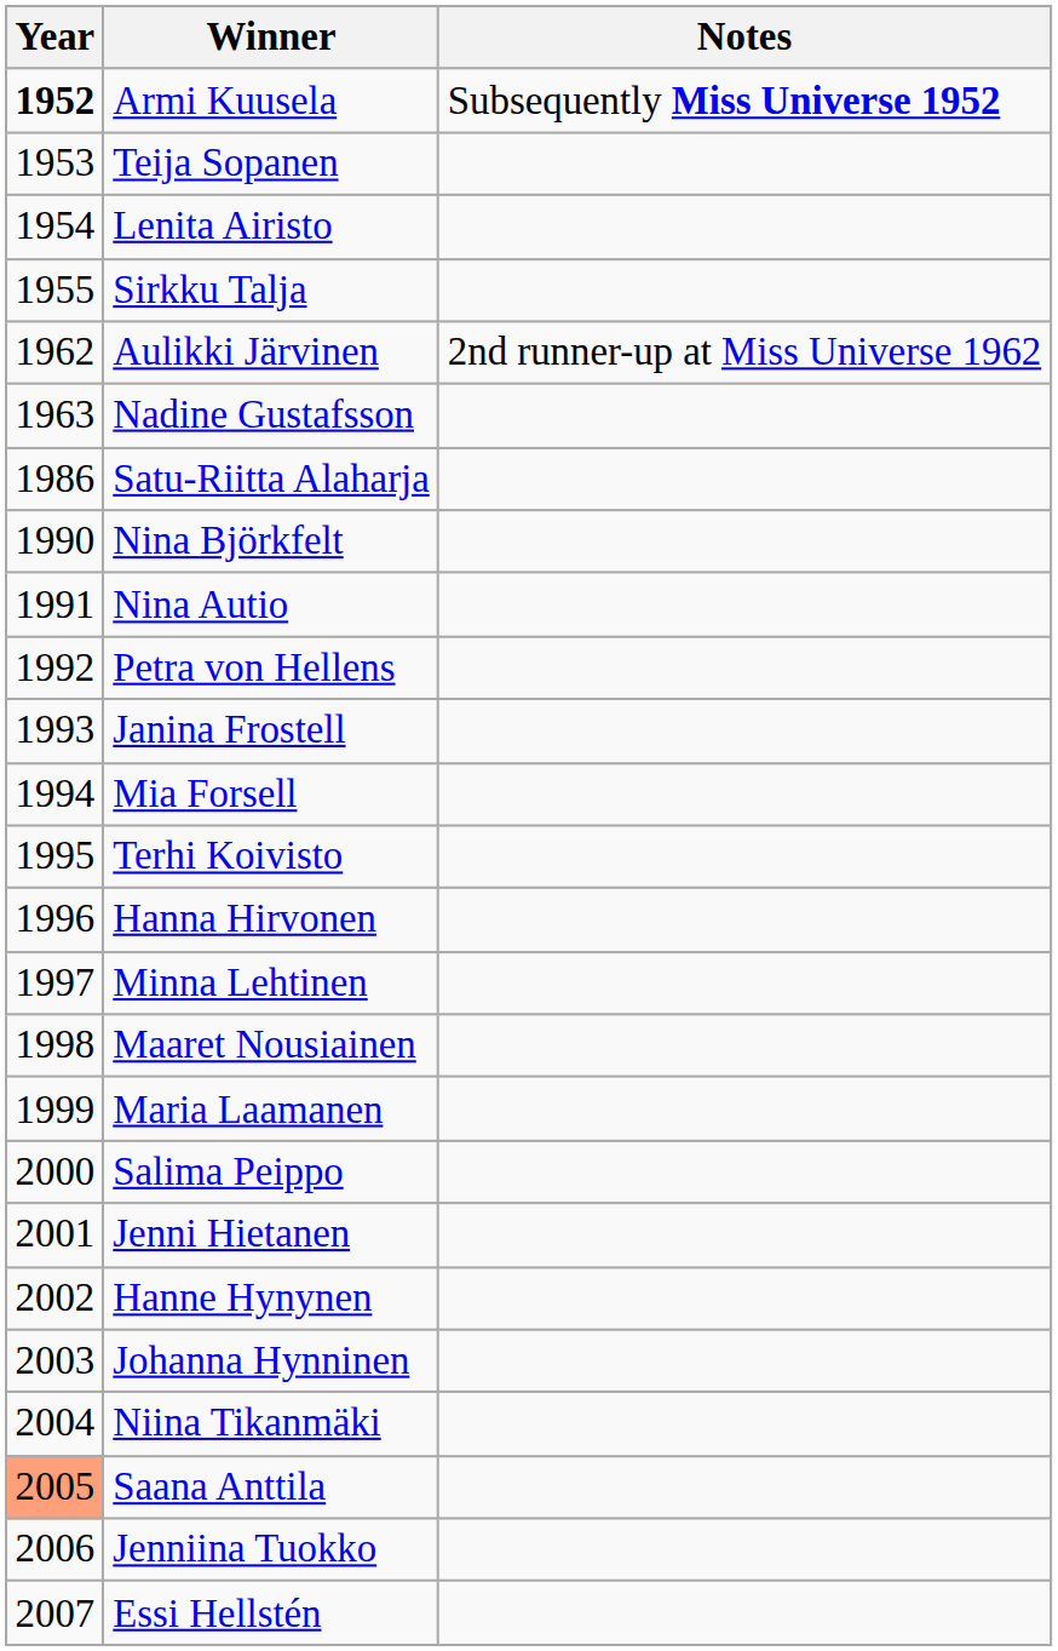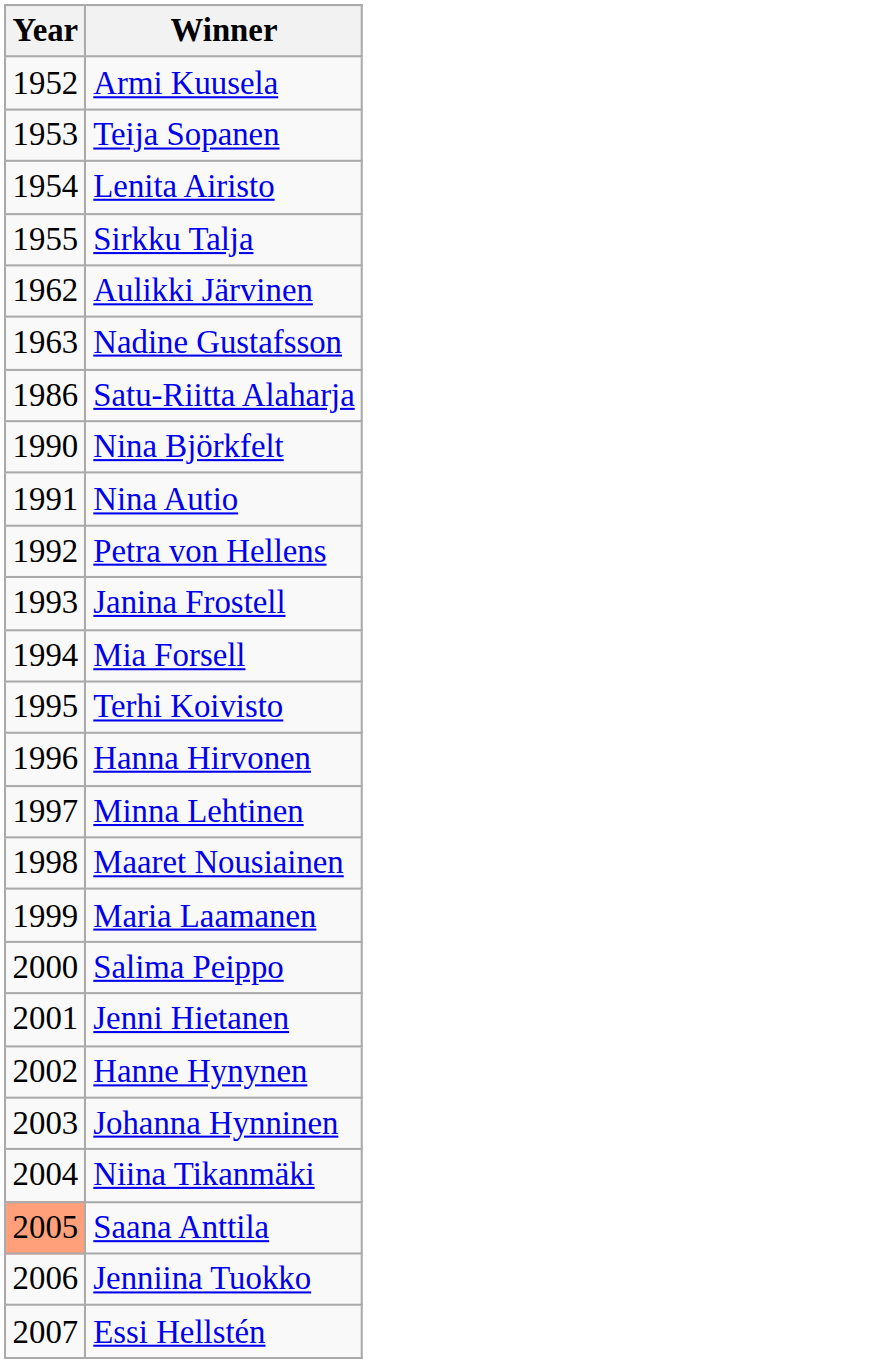 <table class="wikitable sortable">
 <tr>
 <th>Year</th>
 <th class="unsortable">Winner</th>
-<th class="unsortable">Notes</th>
 </tr>
 <tr>
-<td><strong>1952</strong></td>
+<td>1952</td>
 <td><a href='#'>Armi Kuusela</a></td>
-<td>Subsequently <strong><a href='#'>Miss Universe 1952</a></strong></td>
 </tr>
 <tr>
 <td>1953</td>
 <td><a href='#'>Teija Sopanen</a></td>
-<td></td>
 </tr>
 <tr>
 <td>1954</td>
 <td><a href='#'>Lenita Airisto</a></td>
-<td></td>
 </tr>
 <tr>
 <td>1955</td>
 <td><a href='#'>Sirkku Talja</a></td>
-<td></td>
 </tr>
 <tr>
 <td>1962</td>
 <td><a href='#'>Aulikki Järvinen</a></td>
-<td>2nd runner-up at <a href='#'>Miss Universe 1962</a></td>
 </tr>
 <tr>
 <td>1963</td>
 <td><a href='#'>Nadine Gustafsson</a></td>
-<td></td>
 </tr>
 <tr>
 <td>1986</td>
 <td><a href='#'>Satu-Riitta Alaharja</a></td>
-<td></td>
 </tr>
 <tr>
 <td>1990</td>
 <td><a href='#'>Nina Björkfelt</a></td>
-<td></td>
 </tr>
 <tr>
 <td>1991</td>
 <td><a href='#'>Nina Autio</a></td>
-<td></td>
 </tr>
 <tr>
 <td>1992</td>
 <td><a href='#'>Petra von Hellens</a></td>
-<td></td>
 </tr>
 <tr>
 <td>1993</td>
 <td><a href='#'>Janina Frostell</a></td>
-<td></td>
 </tr>
 <tr>
 <td>1994</td>
 <td><a href='#'>Mia Forsell</a></td>
-<td></td>
 </tr>
 <tr>
 <td>1995</td>
 <td><a href='#'>Terhi Koivisto</a></td>
-<td></td>
 </tr>
 <tr>
 <td>1996</td>
 <td><a href='#'>Hanna Hirvonen</a></td>
-<td></td>
 </tr>
 <tr>
 <td>1997</td>
 <td><a href='#'>Minna Lehtinen</a></td>
-<td></td>
 </tr>
 <tr>
 <td>1998</td>
 <td><a href='#'>Maaret Nousiainen</a></td>
-<td></td>
 </tr>
 <tr>
 <td>1999</td>
 <td><a href='#'>Maria Laamanen</a></td>
-<td></td>
 </tr>
 <tr>
 <td>2000</td>
 <td><a href='#'>Salima Peippo</a></td>
-<td></td>
 </tr>
 <tr>
 <td>2001</td>
 <td><a href='#'>Jenni Hietanen</a></td>
-<td></td>
 </tr>
 <tr>
 <td>2002</td>
 <td><a href='#'>Hanne Hynynen</a></td>
-<td></td>
 </tr>
 <tr>
 <td>2003</td>
 <td><a href='#'>Johanna Hynninen</a></td>
-<td></td>
 </tr>
 <tr>
 <td>2004</td>
 <td><a href='#'>Niina Tikanmäki</a></td>
-<td></td>
 </tr>
 <tr>
 <td style="background: lightsalmon;">2005</td>
 <td><a href='#'>Saana Anttila</a></td>
-<td></td>
 </tr>
 <tr>
 <td>2006</td>
 <td><a href='#'>Jenniina Tuokko</a></td>
-<td></td>
 </tr>
 <tr>
 <td>2007</td>
 <td><a href='#'>Essi Hellstén</a></td>
-<td></td>
 </tr>
 </table>
